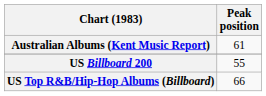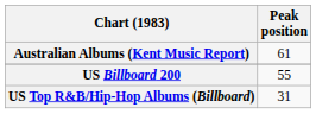 <table class="wikitable sortable plainrowheaders">
 <tr>
 <th>Chart (1983)</th>
 <th>Peak<br>position</th>
 </tr>
 <tr>
 <th scope="row">Australian Albums (<a href='#'>Kent Music Report</a>)</th>
 <td align="center">61</td>
 </tr>
 <tr>
 </tr>
 <tr>
 </tr>
 <tr>
 </tr>
 <tr>
 </tr>
 <tr>
 </tr>
 <tr>
 </tr>
 <tr>
 </tr>
 <tr>
 <th scope="row">US <a href='#'><em>Billboard</em> 200</a></th>
 <td style="text-align:center">55</td>
 </tr>
 <tr>
 <th scope="row">US <a href='#'>Top R&B/Hip-Hop Albums</a> (<em>Billboard</em>)</th>
-<td style="text-align:center">66</td>
+<td style="text-align:center">31</td>
 </tr>
 </table>
